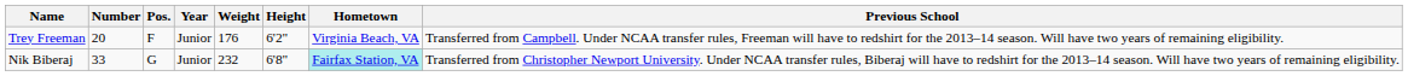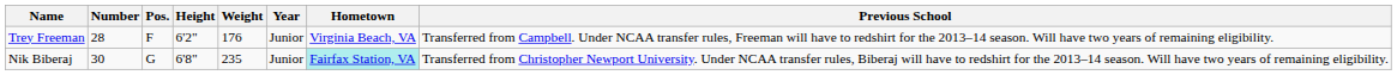 <table class="wikitable sortable" border="1">
 <tr>
 <th>Name</th>
 <th>Number</th>
 <th>Pos.</th>
+<th>Height</th>
+<th>Weight</th>
 <th>Year</th>
-<th>Weight</th>
-<th>Height</th>
 <th>Hometown</th>
 <th class="unsortable">Previous School</th>
 </tr>
 <tr>
 <td sortname><a href='#'>Trey Freeman</a></td>
-<td>20</td>
+<td>28</td>
 <td>F</td>
+<td>6'2"</td>
+<td>176</td>
 <td>Junior</td>
-<td>176</td>
-<td>6'2"</td>
 <td><a href='#'>Virginia Beach, VA</a></td>
 <td>Transferred from <a href='#'>Campbell</a>. Under NCAA transfer rules, Freeman will have to redshirt for the 2013–14 season. Will have two years of remaining eligibility.</td>
 </tr>
 <tr>
 <td sortname>Nik Biberaj</td>
-<td>33</td>
+<td>30</td>
 <td>G</td>
+<td>6'8"</td>
+<td>235</td>
 <td>Junior</td>
-<td>232</td>
-<td>6'8"</td>
 <td style="background: paleturquoise;"><a href='#'>Fairfax Station, VA</a></td>
 <td>Transferred from <a href='#'>Christopher Newport University</a>. Under NCAA transfer rules, Biberaj will have to redshirt for the 2013–14 season. Will have two years of remaining eligibility.</td>
 </tr>
 </table>
